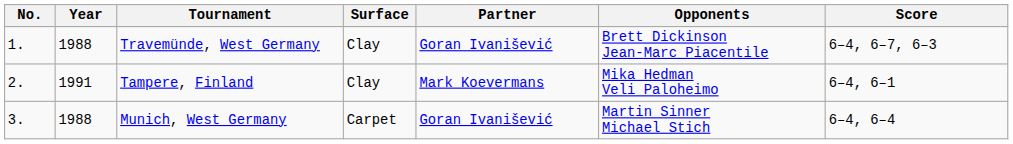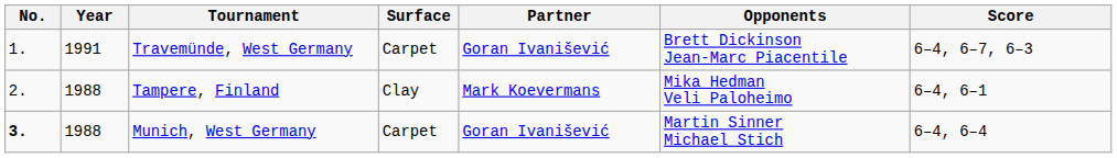 <table class="sortable wikitable" style=font-size:97%>
 <tr>
 <th width=40>No.</th>
 <th width=50>Year</th>
 <th width=200>Tournament</th>
 <th width=60>Surface</th>
 <th width=160>Partner</th>
 <th width=200>Opponents</th>
 <th width=160>Score</th>
 </tr>
 <tr>
 <td>1.</td>
-<td>1988</td>
+<td>1991</td>
 <td><a href='#'>Travemünde</a>, <a href='#'>West Germany</a></td>
-<td>Clay</td>
+<td>Carpet</td>
 <td> <a href='#'>Goran Ivanišević</a></td>
 <td> <a href='#'>Brett Dickinson</a><br> <a href='#'>Jean-Marc Piacentile</a></td>
 <td>6–4, 6–7, 6–3</td>
 </tr>
 <tr>
 <td>2.</td>
-<td>1991</td>
+<td>1988</td>
 <td><a href='#'>Tampere</a>, <a href='#'>Finland</a></td>
 <td>Clay</td>
 <td> <a href='#'>Mark Koevermans</a></td>
 <td> <a href='#'>Mika Hedman</a><br> <a href='#'>Veli Paloheimo</a></td>
 <td>6–4, 6–1</td>
 </tr>
 <tr>
-<td>3.</td>
+<td><strong>3.</strong></td>
 <td>1988</td>
 <td><a href='#'>Munich</a>, <a href='#'>West Germany</a></td>
 <td>Carpet</td>
 <td> <a href='#'>Goran Ivanišević</a></td>
 <td> <a href='#'>Martin Sinner</a><br> <a href='#'>Michael Stich</a></td>
 <td>6–4, 6–4</td>
 </tr>
 </table>
